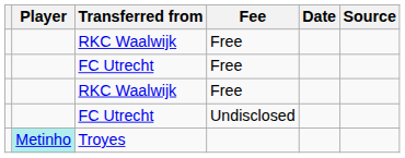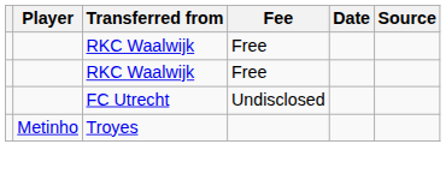 <table class="wikitable plainrowheaders sortable">
 <tr>
 <th></th>
 <th scope="col">Player</th>
 <th>Transferred from</th>
 <th style="width: 65px;">Fee</th>
 <th scope="col">Date</th>
 <th scope="col">Source</th>
 </tr>
 <tr>
 <td align="center"></td>
 <td></td>
 <td> <a href='#'>RKC Waalwijk</a></td>
-<td>Free</td>
-<td></td>
-<td></td>
-</tr>
-<tr>
-<td align="center"></td>
-<td></td>
-<td> <a href='#'>FC Utrecht</a></td>
 <td>Free</td>
 <td></td>
 <td></td>
 </tr>
 <tr>
 <td align="center"></td>
 <td></td>
 <td> <a href='#'>RKC Waalwijk</a></td>
 <td>Free</td>
 <td></td>
 <td></td>
 </tr>
 <tr>
 <td align="center"></td>
 <td></td>
 <td> <a href='#'>FC Utrecht</a></td>
 <td>Undisclosed</td>
 <td></td>
 <td></td>
 </tr>
 <tr>
 <td align="center"></td>
-<td {{sort style="background: paleturquoise;"> <a href='#'>Metinho</a></td>
+<td {{sort> <a href='#'>Metinho</a></td>
 <td> <a href='#'>Troyes</a></td>
 <td></td>
 <td></td>
 <td></td>
 </tr>
 </table>
